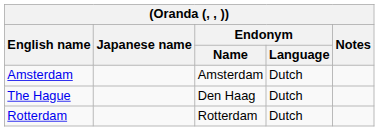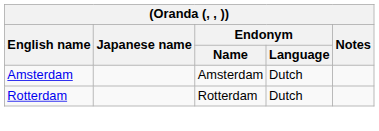 <table class="wikitable sortable">
 <tr>
 <th colspan="5"> (Oranda (, , ))</th>
 </tr>
 <tr>
 <th rowspan="2">English name</th>
 <th rowspan="2">Japanese name</th>
 <th colspan="2">Endonym</th>
 <th rowspan="2">Notes</th>
 </tr>
 <tr>
 <th>Name</th>
 <th>Language</th>
 </tr>
 <tr>
 <td><a href='#'>Amsterdam</a></td>
 <td></td>
 <td>Amsterdam</td>
 <td>Dutch</td>
 <td></td>
 </tr>
 <tr>
-<td><a href='#'>The Hague</a></td>
-<td><br></td>
-<td>Den Haag</td>
-<td>Dutch</td>
-<td></td>
-</tr>
-<tr>
 <td><a href='#'>Rotterdam</a></td>
 <td></td>
 <td>Rotterdam</td>
 <td>Dutch</td>
 <td></td>
 </tr>
 </table>
